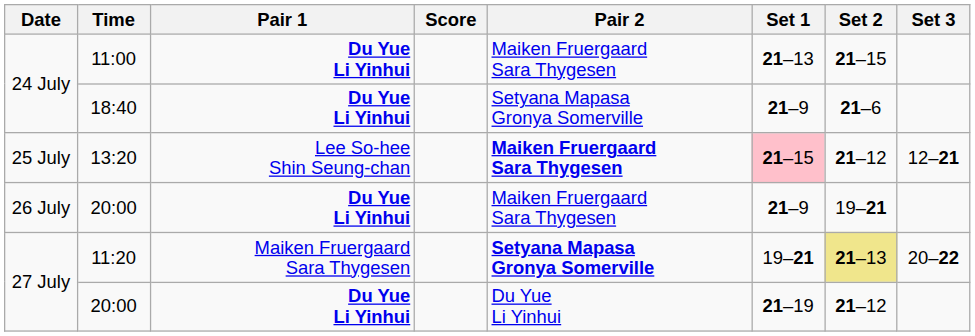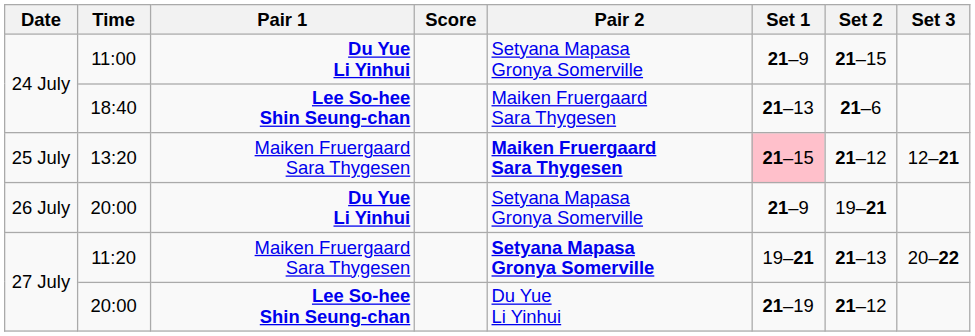 <table class="wikitable" style="font-size:90%; text-align:center">
 <tr>
 <th width="50">Date</th>
 <th width="50">Time</th>
 <th width="200">Pair 1</th>
 <th width="50">Score</th>
 <th width="200">Pair 2</th>
 <th width="50">Set 1</th>
 <th width="50">Set 2</th>
 <th width="50">Set 3</th>
 </tr>
 <tr>
 <td rowspan="2">24 July</td>
 <td>11:00</td>
 <td align="right"><strong><a href='#'>Du Yue</a> <br><a href='#'>Li Yinhui</a> </strong></td>
 <td> </td>
-<td align="left"> <a href='#'>Maiken Fruergaard</a><br> <a href='#'>Sara Thygesen</a></td>
-<td><strong>21</strong>–13</td>
+<td align="left"> <a href='#'>Setyana Mapasa</a><br> <a href='#'>Gronya Somerville</a></td>
+<td><strong>21</strong>–9</td>
 <td><strong>21</strong>–15</td>
 <td></td>
 </tr>
 <tr>
 <td>18:40</td>
-<td align="right"><strong><a href='#'>Du Yue</a> <br><a href='#'>Li Yinhui</a> </strong></td>
+<td align="right"><strong><a href='#'>Lee So-hee</a> <br><a href='#'>Shin Seung-chan</a> </strong></td>
 <td> </td>
-<td align="left"> <a href='#'>Setyana Mapasa</a><br> <a href='#'>Gronya Somerville</a></td>
-<td><strong>21</strong>–9</td>
+<td align="left"> <a href='#'>Maiken Fruergaard</a><br> <a href='#'>Sara Thygesen</a></td>
+<td><strong>21</strong>–13</td>
 <td><strong>21</strong>–6</td>
 <td></td>
 </tr>
 <tr>
 <td>25 July</td>
 <td>13:20</td>
-<td align="right"><a href='#'>Lee So-hee</a> <br><a href='#'>Shin Seung-chan</a> </td>
+<td align="right"><a href='#'>Maiken Fruergaard</a> <br><a href='#'>Sara Thygesen</a> </td>
 <td> </td>
 <td align="left"><strong> <a href='#'>Maiken Fruergaard</a><br> <a href='#'>Sara Thygesen</a></strong></td>
 <td style="background: pink;"><strong>21</strong>–15</td>
 <td><strong>21</strong>–12</td>
 <td>12–<strong>21</strong></td>
 </tr>
 <tr>
 <td>26 July</td>
 <td>20:00</td>
 <td align="right"><strong><a href='#'>Du Yue</a> <br><a href='#'>Li Yinhui</a> </strong></td>
 <td> </td>
-<td align="left"> <a href='#'>Maiken Fruergaard</a><br> <a href='#'>Sara Thygesen</a></td>
+<td align="left"> <a href='#'>Setyana Mapasa</a><br> <a href='#'>Gronya Somerville</a></td>
 <td><strong>21</strong>–9</td>
 <td>19–<strong>21</strong></td>
 <td></td>
 </tr>
 <tr>
 <td rowspan="2">27 July</td>
 <td>11:20</td>
 <td align="right"><a href='#'>Maiken Fruergaard</a> <br><a href='#'>Sara Thygesen</a> </td>
 <td> </td>
 <td align="left"><strong> <a href='#'>Setyana Mapasa</a><br> <a href='#'>Gronya Somerville</a></strong></td>
 <td>19–<strong>21</strong></td>
-<td style="background: khaki;"><strong>21</strong>–13</td>
+<td><strong>21</strong>–13</td>
 <td>20–<strong>22</strong></td>
 </tr>
 <tr>
 <td>20:00</td>
-<td align="right"><strong><a href='#'>Du Yue</a> <br><a href='#'>Li Yinhui</a> </strong></td>
+<td align="right"><strong><a href='#'>Lee So-hee</a> <br><a href='#'>Shin Seung-chan</a> </strong></td>
 <td> </td>
 <td align="left"> <a href='#'>Du Yue</a><br> <a href='#'>Li Yinhui</a></td>
 <td><strong>21</strong>–19</td>
 <td><strong>21</strong>–12</td>
 <td></td>
 </tr>
 </table>
